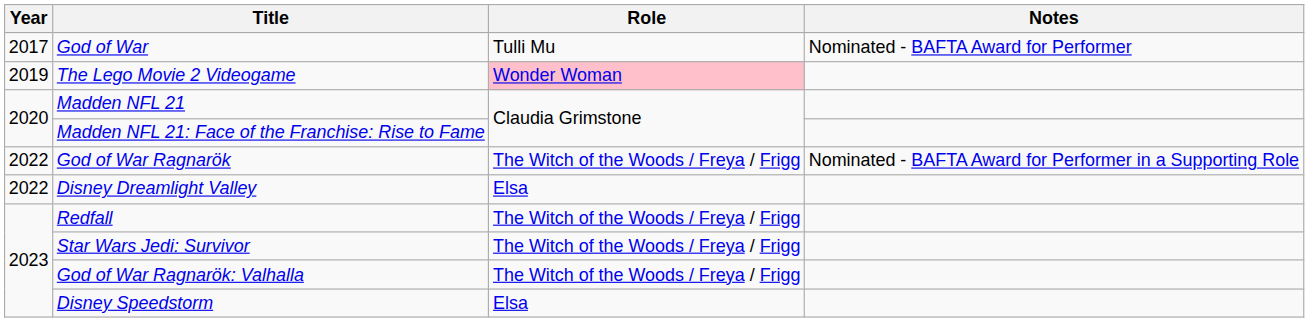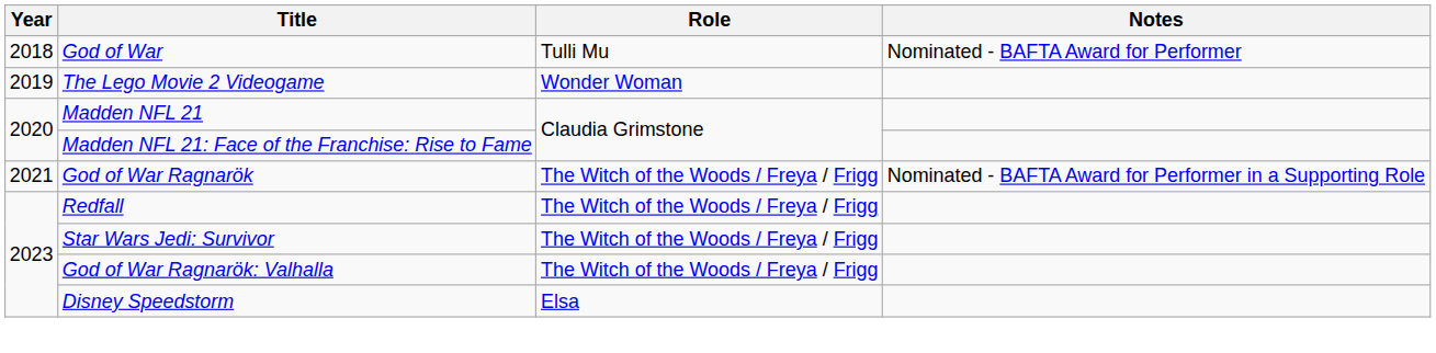 <table class="wikitable sortable">
 <tr>
 <th>Year</th>
 <th>Title</th>
 <th>Role</th>
 <th class="unsortable">Notes</th>
 </tr>
 <tr>
-<td>2017</td>
+<td>2018</td>
 <td><em><a href='#'>God of War</a></em></td>
 <td>Tulli Mu</td>
 <td>Nominated - <a href='#'>BAFTA Award for Performer</a></td>
 </tr>
 <tr>
 <td>2019</td>
 <td><em><a href='#'>The Lego Movie 2 Videogame</a></em></td>
-<td style="background: pink;"><a href='#'>Wonder Woman</a></td>
+<td><a href='#'>Wonder Woman</a></td>
 <td></td>
 </tr>
 <tr>
 <td rowspan="2">2020</td>
 <td><em><a href='#'>Madden NFL 21</a></em></td>
 <td rowspan="2">Claudia Grimstone</td>
 <td></td>
 </tr>
 <tr>
 <td><em><a href='#'>Madden NFL 21: Face of the Franchise: Rise to Fame</a></em></td>
 <td></td>
 </tr>
 <tr>
-<td>2022</td>
+<td>2021</td>
 <td><em><a href='#'>God of War Ragnarök</a></em></td>
 <td><a href='#'>The Witch of the Woods / Freya</a> / <a href='#'>Frigg</a></td>
 <td>Nominated - <a href='#'>BAFTA Award for Performer in a Supporting Role</a></td>
-</tr>
-<tr>
-<td>2022</td>
-<td><em><a href='#'>Disney Dreamlight Valley</a></em></td>
-<td><a href='#'>Elsa</a></td>
-<td></td>
 </tr>
 <tr>
 <td rowspan="4">2023</td>
 <td><em><a href='#'>Redfall</a></em></td>
 <td><a href='#'>The Witch of the Woods / Freya</a> / <a href='#'>Frigg</a></td>
 <td></td>
 </tr>
 <tr>
 <td><em><a href='#'>Star Wars Jedi: Survivor</a></em></td>
 <td><a href='#'>The Witch of the Woods / Freya</a> / <a href='#'>Frigg</a></td>
 <td></td>
 </tr>
 <tr>
 <td><em><a href='#'>God of War Ragnarök: Valhalla</a></em></td>
 <td><a href='#'>The Witch of the Woods / Freya</a> / <a href='#'>Frigg</a></td>
 <td></td>
 </tr>
 <tr>
 <td><em><a href='#'>Disney Speedstorm</a></em></td>
 <td><a href='#'>Elsa</a></td>
 <td></td>
 </tr>
 </table>
